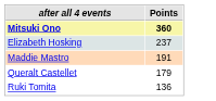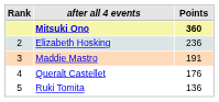 <table cellspacing="1" cellpadding="3" style="border:1px solid #AAAAAA;font-size:86%">
 <tr style="background-color: #E4E4E4;">
+<th style="border-bottom:1px solid #AAAAAA; width: 10px;">Rank</th>
 <th style="border-bottom:1px solid #AAAAAA; width: 200px;"><em>after all 4 events</em></th>
 <th style="border-bottom:1px solid #AAAAAA; width: 50px;">Points</th>
 </tr>
 <tr style="background:#f7f6a8;">
+<td align=center></td>
 <td><strong> <a href='#'>Mitsuki Ono</a></strong></td>
 <td align=center><strong>360</strong></td>
 </tr>
 <tr style="background:#dce5e5;">
+<td align=center>2</td>
 <td> <a href='#'>Elizabeth Hosking</a></td>
-<td align=center>237</td>
+<td align=center>236</td>
 </tr>
 <tr style="background:#ffdab9;">
+<td align=center>3</td>
 <td> <a href='#'>Maddie Mastro</a></td>
 <td align=center>191</td>
 </tr>
 <tr>
+<td align=center>4</td>
 <td> <a href='#'>Queralt Castellet</a></td>
-<td align=center>179</td>
+<td align=center>176</td>
 </tr>
 <tr>
+<td align=center>5</td>
 <td> <a href='#'>Ruki Tomita</a></td>
 <td align=center>136</td>
 </tr>
 </table>
